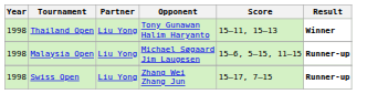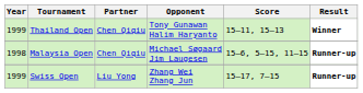 <table class="sortable wikitable" style="font-size: 90%;">
 <tr>
 <th>Year</th>
 <th>Tournament</th>
 <th>Partner</th>
 <th>Opponent</th>
 <th>Score</th>
 <th>Result</th>
 </tr>
 <tr style="background:#D4F1C5">
-<td align="center">1998</td>
+<td align="center">1999</td>
 <td align="left"><a href='#'>Thailand Open</a></td>
-<td align="left"> <a href='#'>Liu Yong</a></td>
+<td align="left"> <a href='#'>Chen Qiqiu</a></td>
 <td align="left"> <a href='#'>Tony Gunawan</a> <br>  <a href='#'>Halim Haryanto</a></td>
 <td align="left">15–11, 15–13</td>
 <td style="text-align:left; background:white"> <strong>Winner</strong></td>
 </tr>
 <tr>
 </tr>
 <tr style="background:#D4F1C5">
 <td align="center">1998</td>
 <td align="left"><a href='#'>Malaysia Open</a></td>
-<td align="left"> <a href='#'>Liu Yong</a></td>
+<td align="left"> <a href='#'>Chen Qiqiu</a></td>
 <td align="left"> <a href='#'>Michael Søgaard</a> <br>  <a href='#'>Jim Laugesen</a></td>
 <td align="left">15–6, 5–15, 11–15</td>
 <td style="text-align:left; background:white"> <strong>Runner-up</strong></td>
 </tr>
 <tr>
 </tr>
 <tr style="background:#D4F1C5">
-<td align="center">1998</td>
+<td align="center">1999</td>
 <td align="left"><a href='#'>Swiss Open</a></td>
 <td align="left"> <a href='#'>Liu Yong</a></td>
 <td align="left"> <a href='#'>Zhang Wei</a> <br>  <a href='#'>Zhang Jun</a></td>
 <td align="left">15–17, 7–15</td>
 <td style="text-align:left; background:white"> <strong>Runner-up</strong></td>
 </tr>
 </table>
